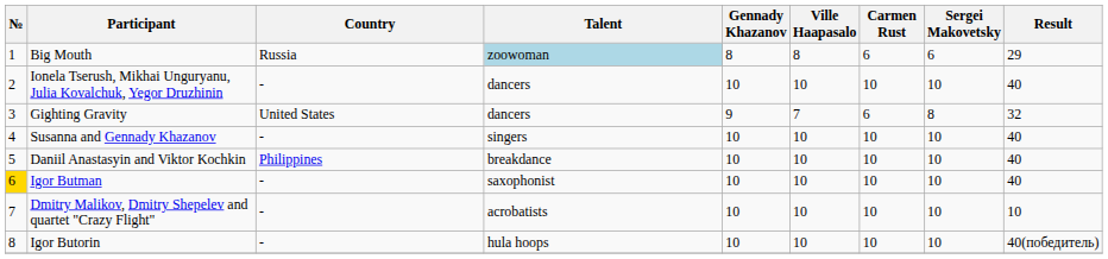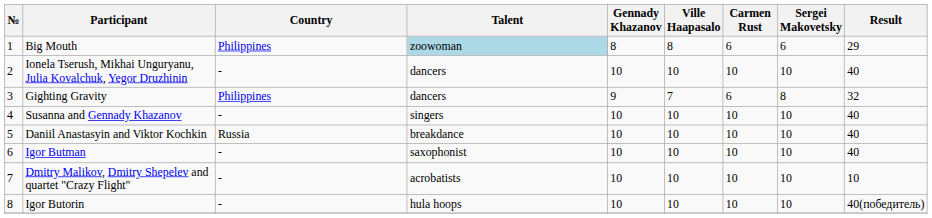 <table class="wikitable">
 <tr>
 <th width="2%">№</th>
 <th width="23%">Participant</th>
 <th width="23%">Country</th>
 <th width="24%">Talent</th>
 <th width="6%">Gennady Khazanov</th>
 <th width="6%">Ville Haapasalo</th>
 <th width="6%">Carmen Rust</th>
 <th width="6%">Sergei Makovetsky</th>
 <th width="4%">Result</th>
 </tr>
 <tr>
 <td>1</td>
 <td>Big Mouth</td>
-<td>Russia</td>
+<td><a href='#'>Philippines</a></td>
 <td style="background: lightblue;">zoowoman</td>
 <td>8</td>
 <td>8</td>
 <td>6</td>
 <td>6</td>
 <td>29</td>
 </tr>
 <tr>
 <td>2</td>
 <td>Ionela Tserush, Mikhai Unguryanu, <a href='#'>Julia Kovalchuk</a>, <a href='#'>Yegor Druzhinin</a></td>
 <td>-</td>
 <td>dancers</td>
 <td>10</td>
 <td>10</td>
 <td>10</td>
 <td>10</td>
 <td>40</td>
 </tr>
 <tr>
 <td>3</td>
 <td>Gighting Gravity</td>
-<td>United States</td>
+<td><a href='#'>Philippines</a></td>
 <td>dancers</td>
 <td>9</td>
 <td>7</td>
 <td>6</td>
 <td>8</td>
 <td>32</td>
 </tr>
 <tr>
 <td>4</td>
 <td>Susanna and <a href='#'>Gennady Khazanov</a></td>
 <td>-</td>
 <td>singers</td>
 <td>10</td>
 <td>10</td>
 <td>10</td>
 <td>10</td>
 <td>40</td>
 </tr>
 <tr>
 <td>5</td>
 <td>Daniil Anastasyin and Viktor Kochkin</td>
-<td><a href='#'>Philippines</a></td>
+<td>Russia</td>
 <td>breakdance</td>
 <td>10</td>
 <td>10</td>
 <td>10</td>
 <td>10</td>
 <td>40</td>
 </tr>
 <tr>
-<td style="background: gold;">6</td>
+<td>6</td>
 <td><a href='#'>Igor Butman</a></td>
 <td>-</td>
 <td>saxophonist</td>
 <td>10</td>
 <td>10</td>
 <td>10</td>
 <td>10</td>
 <td>40</td>
 </tr>
 <tr>
 <td>7</td>
 <td><a href='#'>Dmitry Malikov</a>, <a href='#'>Dmitry Shepelev</a> and quartet "Crazy Flight"</td>
 <td>-</td>
 <td>acrobatists</td>
 <td>10</td>
 <td>10</td>
 <td>10</td>
 <td>10</td>
 <td>10</td>
 </tr>
 <tr>
 <td>8</td>
 <td>Igor Butorin</td>
 <td>-</td>
 <td>hula hoops</td>
 <td>10</td>
 <td>10</td>
 <td>10</td>
 <td>10</td>
 <td>40(победитель)</td>
 </tr>
 <tr>
 </tr>
 </table>
